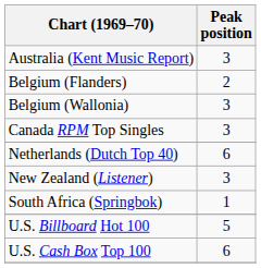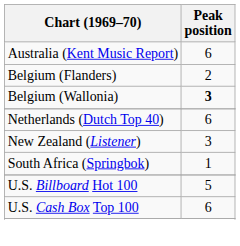 <table class="wikitable sortable">
 <tr>
 <th>Chart (1969–70)</th>
 <th>Peak<br>position</th>
 </tr>
 <tr>
 <td>Australia (<a href='#'>Kent Music Report</a>)</td>
-<td style="text-align:center;">3</td>
+<td style="text-align:center;">6</td>
 </tr>
 <tr>
 <td>Belgium (Flanders)</td>
 <td style="text-align:center;">2</td>
 </tr>
 <tr>
 <td>Belgium (Wallonia)</td>
-<td style="text-align:center;">3</td>
-</tr>
-<tr>
-<td>Canada <em><a href='#'>RPM</a></em> Top Singles</td>
-<td style="text-align:center;">3</td>
+<td style="text-align:center;"><strong>3</strong></td>
 </tr>
 <tr>
 </tr>
 <tr>
 <td>Netherlands (<a href='#'>Dutch Top 40</a>)</td>
 <td style="text-align:center;">6</td>
 </tr>
 <tr>
 <td>New Zealand (<em><a href='#'>Listener</a></em>)</td>
 <td style="text-align:center;">3</td>
 </tr>
 <tr>
 <td>South Africa (<a href='#'>Springbok</a>)</td>
 <td align="center">1</td>
 </tr>
 <tr>
 </tr>
 <tr>
 <td>U.S. <em><a href='#'>Billboard</a></em> <a href='#'>Hot 100</a></td>
 <td style="text-align:center;">5</td>
 </tr>
 <tr>
 <td>U.S. <em><a href='#'>Cash Box</a></em> <a href='#'>Top 100</a></td>
 <td align="center">6</td>
 </tr>
 <tr>
 </tr>
 <tr>
 </tr>
 </table>
